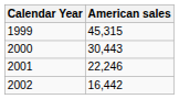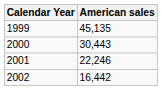 <table class="wikitable">
 <tr>
 <th>Calendar Year</th>
 <th>American sales</th>
 </tr>
 <tr>
 <td>1999</td>
-<td>45,315</td>
+<td>45,135</td>
 </tr>
 <tr>
 <td>2000</td>
 <td>30,443</td>
 </tr>
 <tr>
 <td>2001</td>
 <td>22,246</td>
 </tr>
 <tr>
 <td>2002</td>
 <td>16,442</td>
 </tr>
 </table>
